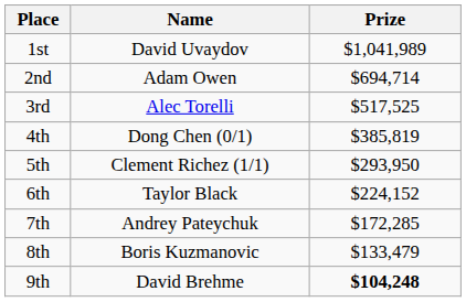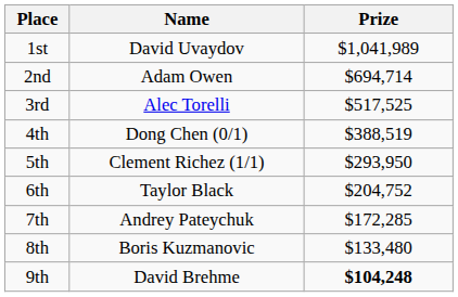 <table class="wikitable">
 <tr>
 <th width="50">Place</th>
 <th width="200">Name</th>
 <th width="125">Prize</th>
 </tr>
 <tr>
 <td align=center>1st</td>
 <td align=center> David Uvaydov</td>
 <td align=center>$1,041,989</td>
 </tr>
 <tr>
 <td align=center>2nd</td>
 <td align=center> Adam Owen</td>
 <td align=center>$694,714</td>
 </tr>
 <tr>
 <td align=center>3rd</td>
 <td align=center> <a href='#'>Alec Torelli</a></td>
 <td align=center>$517,525</td>
 </tr>
 <tr>
 <td align=center>4th</td>
 <td align=center> Dong Chen (0/1)</td>
-<td align=center>$385,819</td>
+<td align=center>$388,519</td>
 </tr>
 <tr>
 <td align=center>5th</td>
 <td align=center> Clement Richez (1/1)</td>
 <td align=center>$293,950</td>
 </tr>
 <tr>
 <td align=center>6th</td>
 <td align=center> Taylor Black</td>
-<td align=center>$224,152</td>
+<td align=center>$204,752</td>
 </tr>
 <tr>
 <td align=center>7th</td>
 <td align=center> Andrey Pateychuk</td>
 <td align=center>$172,285</td>
 </tr>
 <tr>
 <td align=center>8th</td>
 <td align=center> Boris Kuzmanovic</td>
-<td align=center>$133,479</td>
+<td align=center>$133,480</td>
 </tr>
 <tr>
 <td align=center>9th</td>
 <td align=center> David Brehme</td>
 <td align=center><strong>$104,248</strong></td>
 </tr>
 </table>
